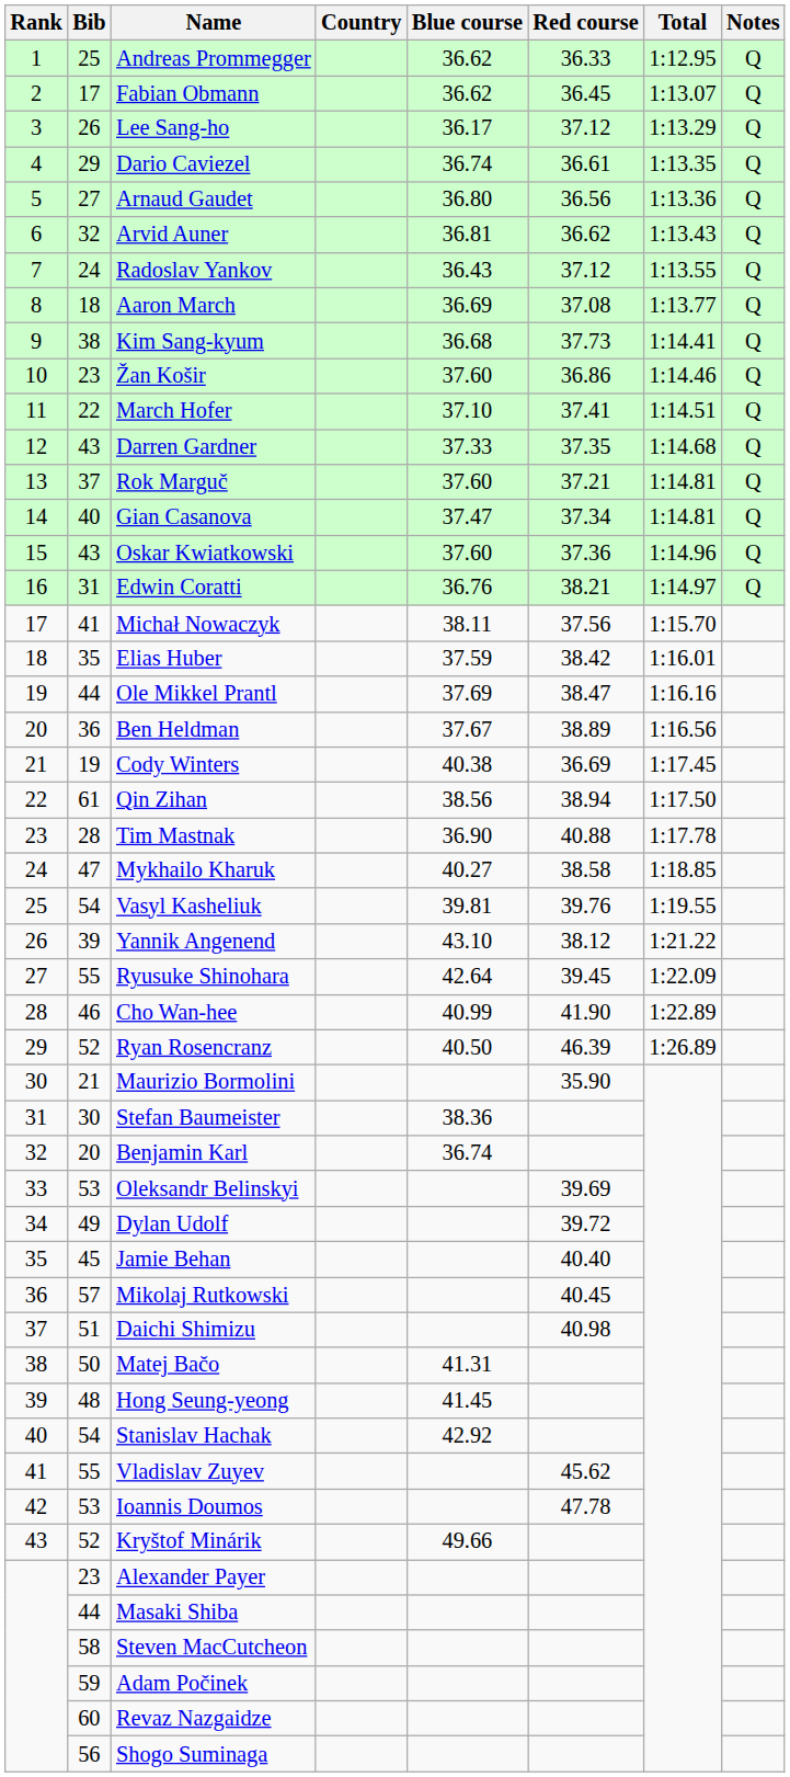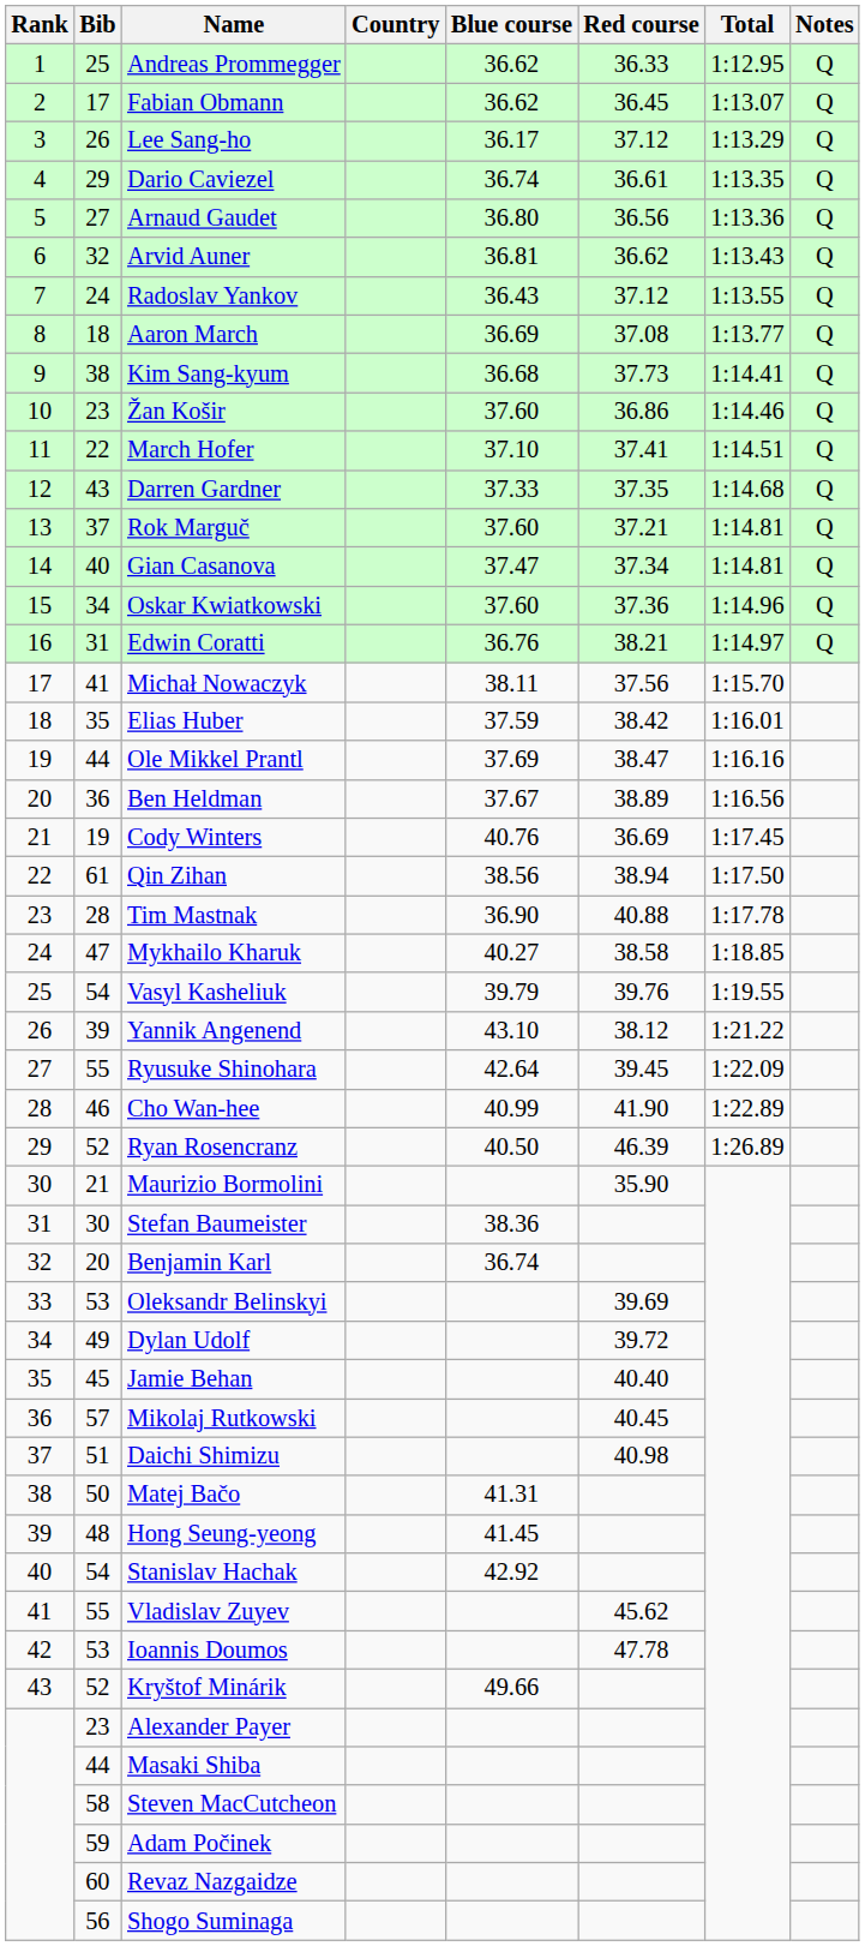 <table class="wikitable sortable" style="text-align:center">
 <tr>
 <th>Rank</th>
 <th>Bib</th>
 <th>Name</th>
 <th>Country</th>
 <th>Blue course</th>
 <th>Red course</th>
 <th>Total</th>
 <th>Notes</th>
 </tr>
 <tr bgcolor=ccffcc>
 <td>1</td>
 <td>25</td>
 <td align=left><a href='#'>Andreas Prommegger</a></td>
 <td align=left></td>
 <td>36.62</td>
 <td>36.33</td>
 <td>1:12.95</td>
 <td>Q</td>
 </tr>
 <tr bgcolor=ccffcc>
 <td>2</td>
 <td>17</td>
 <td align=left><a href='#'>Fabian Obmann</a></td>
 <td align=left></td>
 <td>36.62</td>
 <td>36.45</td>
 <td>1:13.07</td>
 <td>Q</td>
 </tr>
 <tr bgcolor=ccffcc>
 <td>3</td>
 <td>26</td>
 <td align=left><a href='#'>Lee Sang-ho</a></td>
 <td align=left></td>
 <td>36.17</td>
 <td>37.12</td>
 <td>1:13.29</td>
 <td>Q</td>
 </tr>
 <tr bgcolor=ccffcc>
 <td>4</td>
 <td>29</td>
 <td align=left><a href='#'>Dario Caviezel</a></td>
 <td align=left></td>
 <td>36.74</td>
 <td>36.61</td>
 <td>1:13.35</td>
 <td>Q</td>
 </tr>
 <tr bgcolor=ccffcc>
 <td>5</td>
 <td>27</td>
 <td align=left><a href='#'>Arnaud Gaudet</a></td>
 <td align=left></td>
 <td>36.80</td>
 <td>36.56</td>
 <td>1:13.36</td>
 <td>Q</td>
 </tr>
 <tr bgcolor=ccffcc>
 <td>6</td>
 <td>32</td>
 <td align=left><a href='#'>Arvid Auner</a></td>
 <td align=left></td>
 <td>36.81</td>
 <td>36.62</td>
 <td>1:13.43</td>
 <td>Q</td>
 </tr>
 <tr bgcolor=ccffcc>
 <td>7</td>
 <td>24</td>
 <td align=left><a href='#'>Radoslav Yankov</a></td>
 <td align=left></td>
 <td>36.43</td>
 <td>37.12</td>
 <td>1:13.55</td>
 <td>Q</td>
 </tr>
 <tr bgcolor=ccffcc>
 <td>8</td>
 <td>18</td>
 <td align=left><a href='#'>Aaron March</a></td>
 <td align=left></td>
 <td>36.69</td>
 <td>37.08</td>
 <td>1:13.77</td>
 <td>Q</td>
 </tr>
 <tr bgcolor=ccffcc>
 <td>9</td>
 <td>38</td>
 <td align=left><a href='#'>Kim Sang-kyum</a></td>
 <td align=left></td>
 <td>36.68</td>
 <td>37.73</td>
 <td>1:14.41</td>
 <td>Q</td>
 </tr>
 <tr bgcolor=ccffcc>
 <td>10</td>
 <td>23</td>
 <td align=left><a href='#'>Žan Košir</a></td>
 <td align=left></td>
 <td>37.60</td>
 <td>36.86</td>
 <td>1:14.46</td>
 <td>Q</td>
 </tr>
 <tr bgcolor=ccffcc>
 <td>11</td>
 <td>22</td>
 <td align=left><a href='#'>March Hofer</a></td>
 <td align=left></td>
 <td>37.10</td>
 <td>37.41</td>
 <td>1:14.51</td>
 <td>Q</td>
 </tr>
 <tr bgcolor=ccffcc>
 <td>12</td>
 <td>43</td>
 <td align=left><a href='#'>Darren Gardner</a></td>
 <td align=left></td>
 <td>37.33</td>
 <td>37.35</td>
 <td>1:14.68</td>
 <td>Q</td>
 </tr>
 <tr bgcolor=ccffcc>
 <td>13</td>
 <td>37</td>
 <td align=left><a href='#'>Rok Marguč</a></td>
 <td align=left></td>
 <td>37.60</td>
 <td>37.21</td>
 <td>1:14.81</td>
 <td>Q</td>
 </tr>
 <tr bgcolor=ccffcc>
 <td>14</td>
 <td>40</td>
 <td align=left><a href='#'>Gian Casanova</a></td>
 <td align=left></td>
 <td>37.47</td>
 <td>37.34</td>
 <td>1:14.81</td>
 <td>Q</td>
 </tr>
 <tr bgcolor=ccffcc>
 <td>15</td>
-<td>43</td>
+<td>34</td>
 <td align=left><a href='#'>Oskar Kwiatkowski</a></td>
 <td align=left></td>
 <td>37.60</td>
 <td>37.36</td>
 <td>1:14.96</td>
 <td>Q</td>
 </tr>
 <tr bgcolor=ccffcc>
 <td>16</td>
 <td>31</td>
 <td align=left><a href='#'>Edwin Coratti</a></td>
 <td align=left></td>
 <td>36.76</td>
 <td>38.21</td>
 <td>1:14.97</td>
 <td>Q</td>
 </tr>
 <tr>
 <td>17</td>
 <td>41</td>
 <td align=left><a href='#'>Michał Nowaczyk</a></td>
 <td align=left></td>
 <td>38.11</td>
 <td>37.56</td>
 <td>1:15.70</td>
 <td></td>
 </tr>
 <tr>
 <td>18</td>
 <td>35</td>
 <td align=left><a href='#'>Elias Huber</a></td>
 <td align=left></td>
 <td>37.59</td>
 <td>38.42</td>
 <td>1:16.01</td>
 <td></td>
 </tr>
 <tr>
 <td>19</td>
 <td>44</td>
 <td align=left><a href='#'>Ole Mikkel Prantl</a></td>
 <td align=left></td>
 <td>37.69</td>
 <td>38.47</td>
 <td>1:16.16</td>
 <td></td>
 </tr>
 <tr>
 <td>20</td>
 <td>36</td>
 <td align=left><a href='#'>Ben Heldman</a></td>
 <td align=left></td>
 <td>37.67</td>
 <td>38.89</td>
 <td>1:16.56</td>
 <td></td>
 </tr>
 <tr>
 <td>21</td>
 <td>19</td>
 <td align=left><a href='#'>Cody Winters</a></td>
 <td align=left></td>
-<td>40.38</td>
+<td>40.76</td>
 <td>36.69</td>
 <td>1:17.45</td>
 <td></td>
 </tr>
 <tr>
 <td>22</td>
 <td>61</td>
 <td align=left><a href='#'>Qin Zihan</a></td>
 <td align=left></td>
 <td>38.56</td>
 <td>38.94</td>
 <td>1:17.50</td>
 <td></td>
 </tr>
 <tr>
 <td>23</td>
 <td>28</td>
 <td align=left><a href='#'>Tim Mastnak</a></td>
 <td align=left></td>
 <td>36.90</td>
 <td>40.88</td>
 <td>1:17.78</td>
 <td></td>
 </tr>
 <tr>
 <td>24</td>
 <td>47</td>
 <td align=left><a href='#'>Mykhailo Kharuk</a></td>
 <td align=left></td>
 <td>40.27</td>
 <td>38.58</td>
 <td>1:18.85</td>
 <td></td>
 </tr>
 <tr>
 <td>25</td>
 <td>54</td>
 <td align=left><a href='#'>Vasyl Kasheliuk</a></td>
 <td align=left></td>
-<td>39.81</td>
+<td>39.79</td>
 <td>39.76</td>
 <td>1:19.55</td>
 <td></td>
 </tr>
 <tr>
 <td>26</td>
 <td>39</td>
 <td align=left><a href='#'>Yannik Angenend</a></td>
 <td align=left></td>
 <td>43.10</td>
 <td>38.12</td>
 <td>1:21.22</td>
 <td></td>
 </tr>
 <tr>
 <td>27</td>
 <td>55</td>
 <td align=left><a href='#'>Ryusuke Shinohara</a></td>
 <td align=left></td>
 <td>42.64</td>
 <td>39.45</td>
 <td>1:22.09</td>
 <td></td>
 </tr>
 <tr>
 <td>28</td>
 <td>46</td>
 <td align=left><a href='#'>Cho Wan-hee</a></td>
 <td align=left></td>
 <td>40.99</td>
 <td>41.90</td>
 <td>1:22.89</td>
 <td></td>
 </tr>
 <tr>
 <td>29</td>
 <td>52</td>
 <td align=left><a href='#'>Ryan Rosencranz</a></td>
 <td align=left></td>
 <td>40.50</td>
 <td>46.39</td>
 <td>1:26.89</td>
 <td></td>
 </tr>
 <tr>
 <td>30</td>
 <td>21</td>
 <td align=left><a href='#'>Maurizio Bormolini</a></td>
 <td align=left></td>
 <td></td>
 <td>35.90</td>
 <td rowspan=20></td>
 <td></td>
 </tr>
 <tr>
 <td>31</td>
 <td>30</td>
 <td align=left><a href='#'>Stefan Baumeister</a></td>
 <td align=left></td>
 <td>38.36</td>
 <td></td>
 <td></td>
 </tr>
 <tr>
 <td>32</td>
 <td>20</td>
 <td align=left><a href='#'>Benjamin Karl</a></td>
 <td align=left></td>
 <td>36.74</td>
 <td></td>
 <td></td>
 </tr>
 <tr>
 <td>33</td>
 <td>53</td>
 <td align=left><a href='#'>Oleksandr Belinskyi</a></td>
 <td align=left></td>
 <td></td>
 <td>39.69</td>
 <td></td>
 </tr>
 <tr>
 <td>34</td>
 <td>49</td>
 <td align=left><a href='#'>Dylan Udolf</a></td>
 <td align=left></td>
 <td></td>
 <td>39.72</td>
 <td></td>
 </tr>
 <tr>
 <td>35</td>
 <td>45</td>
 <td align=left><a href='#'>Jamie Behan</a></td>
 <td align=left></td>
 <td></td>
 <td>40.40</td>
 <td></td>
 </tr>
 <tr>
 <td>36</td>
 <td>57</td>
 <td align=left><a href='#'>Mikolaj Rutkowski</a></td>
 <td align=left></td>
 <td></td>
 <td>40.45</td>
 <td></td>
 </tr>
 <tr>
 <td>37</td>
 <td>51</td>
 <td align=left><a href='#'>Daichi Shimizu</a></td>
 <td align=left></td>
 <td></td>
 <td>40.98</td>
 <td></td>
 </tr>
 <tr>
 <td>38</td>
 <td>50</td>
 <td align=left><a href='#'>Matej Bačo</a></td>
 <td align=left></td>
 <td>41.31</td>
 <td></td>
 <td></td>
 </tr>
 <tr>
 <td>39</td>
 <td>48</td>
 <td align=left><a href='#'>Hong Seung-yeong</a></td>
 <td align=left></td>
 <td>41.45</td>
 <td></td>
 <td></td>
 </tr>
 <tr>
 <td>40</td>
 <td>54</td>
 <td align=left><a href='#'>Stanislav Hachak</a></td>
 <td align=left></td>
 <td>42.92</td>
 <td></td>
 <td></td>
 </tr>
 <tr>
 <td>41</td>
 <td>55</td>
 <td align=left><a href='#'>Vladislav Zuyev</a></td>
 <td align=left></td>
 <td></td>
 <td>45.62</td>
 <td></td>
 </tr>
 <tr>
 <td>42</td>
 <td>53</td>
 <td align=left><a href='#'>Ioannis Doumos</a></td>
 <td align=left></td>
 <td></td>
 <td>47.78</td>
 <td></td>
 </tr>
 <tr>
 <td>43</td>
 <td>52</td>
 <td align=left><a href='#'>Kryštof Minárik</a></td>
 <td align=left></td>
 <td>49.66</td>
 <td></td>
 <td></td>
 </tr>
 <tr>
 <td rowspan=6></td>
 <td>23</td>
 <td align=left><a href='#'>Alexander Payer</a></td>
 <td align=left></td>
 <td></td>
 <td></td>
 <td></td>
 </tr>
 <tr>
 <td>44</td>
 <td align=left><a href='#'>Masaki Shiba</a></td>
 <td align=left></td>
 <td></td>
 <td></td>
 <td></td>
 </tr>
 <tr>
 <td>58</td>
 <td align=left><a href='#'>Steven MacCutcheon</a></td>
 <td align=left></td>
 <td></td>
 <td></td>
 <td></td>
 </tr>
 <tr>
 <td>59</td>
 <td align=left><a href='#'>Adam Počinek</a></td>
 <td align=left></td>
 <td></td>
 <td></td>
 <td></td>
 </tr>
 <tr>
 <td>60</td>
 <td align=left><a href='#'>Revaz Nazgaidze</a></td>
 <td align=left></td>
 <td></td>
 <td></td>
 <td></td>
 </tr>
 <tr>
 <td>56</td>
 <td align=left><a href='#'>Shogo Suminaga</a></td>
 <td align=left></td>
 <td></td>
 <td></td>
 <td></td>
 </tr>
 </table>
